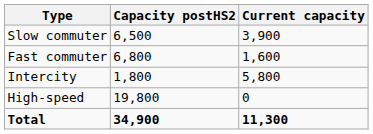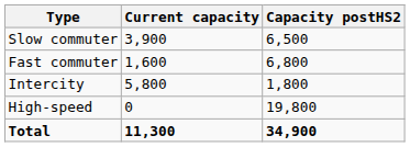 <table class="wikitable sortable floatright">
 <tr>
 <th>Type</th>
+<th>Current capacity</th>
 <th>Capacity postHS2</th>
-<th>Current capacity</th>
 </tr>
 <tr>
 <td>Slow commuter</td>
+<td>3,900</td>
 <td>6,500</td>
-<td>3,900</td>
 </tr>
 <tr>
 <td>Fast commuter</td>
+<td>1,600</td>
 <td>6,800</td>
-<td>1,600</td>
 </tr>
 <tr>
 <td>Intercity</td>
+<td>5,800</td>
 <td>1,800</td>
-<td>5,800</td>
 </tr>
 <tr>
 <td>High-speed</td>
+<td>0</td>
 <td>19,800</td>
-<td>0</td>
 </tr>
 <tr style="font-weight:bold">
 <td>Total</td>
+<td>11,300</td>
 <td>34,900</td>
-<td>11,300</td>
 </tr>
 </table>
